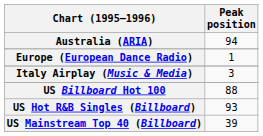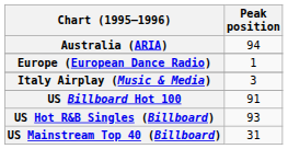 <table class="wikitable sortable plainrowheaders" style="text-align:center">
 <tr>
 <th scope="col">Chart (1995–1996)</th>
 <th scope="col">Peak<br> position</th>
 </tr>
 <tr>
 <th scope="row">Australia (<a href='#'>ARIA</a>)</th>
 <td>94</td>
 </tr>
 <tr>
 </tr>
 <tr>
 <th scope="row">Europe (<a href='#'>European Dance Radio</a>)</th>
 <td>1</td>
 </tr>
 <tr>
 </tr>
 <tr>
 </tr>
 <tr>
 <th scope="row">Italy Airplay (<em><a href='#'>Music & Media</a></em>)</th>
 <td>3</td>
 </tr>
 <tr>
 </tr>
 <tr>
 </tr>
 <tr>
 </tr>
 <tr>
 </tr>
 <tr>
 </tr>
 <tr>
 <th scope="row">US <a href='#'><em>Billboard</em> Hot 100</a></th>
-<td>88</td>
+<td>91</td>
 </tr>
 <tr>
 <th scope="row">US <a href='#'>Hot R&B Singles</a> (<em><a href='#'>Billboard</a></em>)</th>
 <td>93</td>
 </tr>
 <tr>
 <th scope="row">US <a href='#'>Mainstream Top 40</a> (<em><a href='#'>Billboard</a></em>)</th>
-<td>39</td>
+<td>31</td>
 </tr>
 </table>
